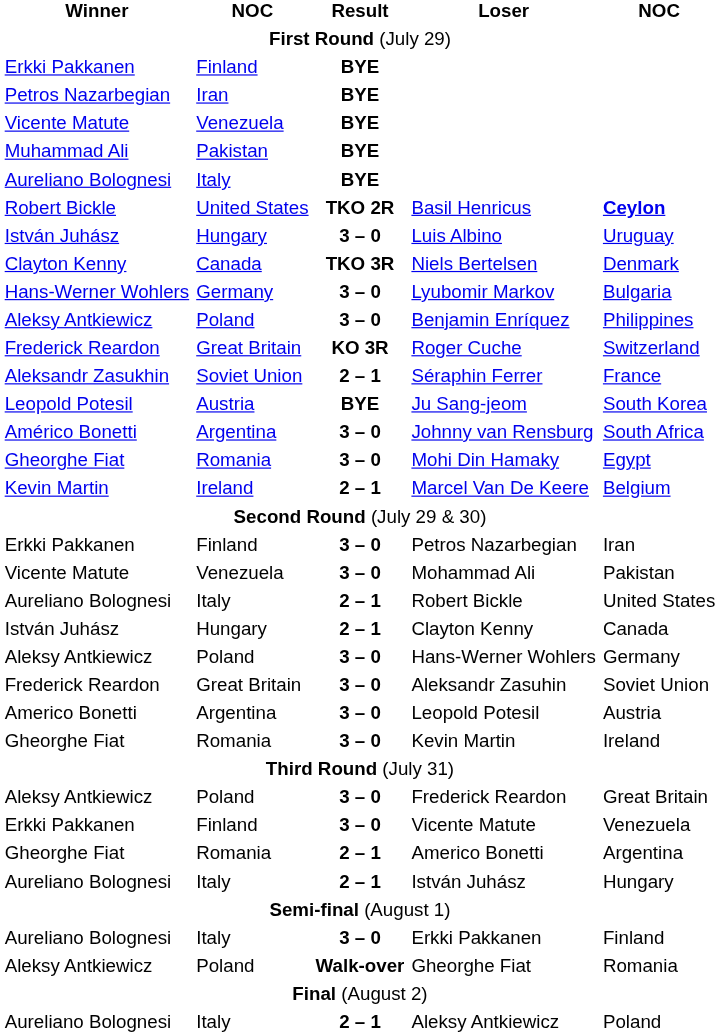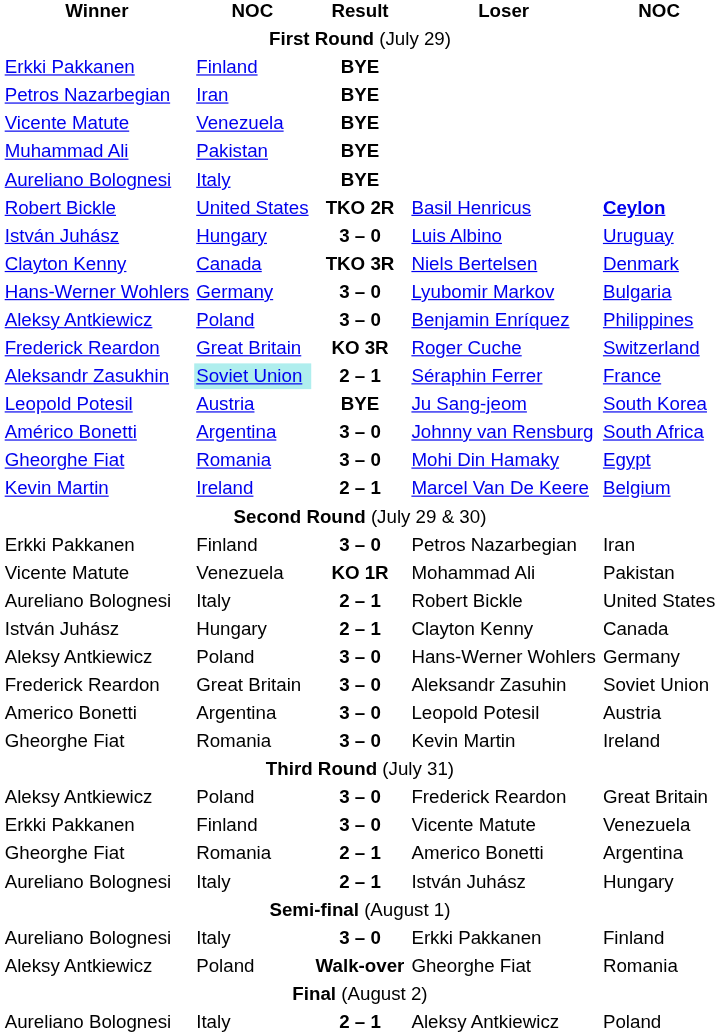 <table border="0" Cellpadding="2">
 <tr>
 <th>Winner</th>
 <th>NOC</th>
 <th>Result</th>
 <th>Loser</th>
 <th>NOC</th>
 </tr>
 <tr>
 <td align="center" colspan="5"><strong>First Round</strong> (July 29)</td>
 </tr>
 <tr>
 <td><a href='#'>Erkki Pakkanen</a></td>
 <td><a href='#'>Finland</a></td>
 <th>BYE</th>
 </tr>
 <tr>
 <td><a href='#'>Petros Nazarbegian</a></td>
 <td><a href='#'>Iran</a></td>
 <th>BYE</th>
 </tr>
 <tr>
 <td><a href='#'>Vicente Matute</a></td>
 <td><a href='#'>Venezuela</a></td>
 <th>BYE</th>
 </tr>
 <tr>
 <td><a href='#'>Muhammad Ali</a></td>
 <td><a href='#'>Pakistan</a></td>
 <th>BYE</th>
 </tr>
 <tr>
 <td><a href='#'>Aureliano Bolognesi</a></td>
 <td><a href='#'>Italy</a></td>
 <th>BYE</th>
 </tr>
 <tr>
 <td><a href='#'>Robert Bickle</a></td>
 <td><a href='#'>United States</a></td>
 <th>TKO 2R</th>
 <td><a href='#'>Basil Henricus</a></td>
 <td><strong><a href='#'>Ceylon</a></strong></td>
 </tr>
 <tr>
 <td><a href='#'>István Juhász</a></td>
 <td><a href='#'>Hungary</a></td>
 <th>3 – 0</th>
 <td><a href='#'>Luis Albino</a></td>
 <td><a href='#'>Uruguay</a></td>
 </tr>
 <tr>
 <td><a href='#'>Clayton Kenny</a></td>
 <td><a href='#'>Canada</a></td>
 <th>TKO 3R</th>
 <td><a href='#'>Niels Bertelsen</a></td>
 <td><a href='#'>Denmark</a></td>
 </tr>
 <tr>
 <td><a href='#'>Hans-Werner Wohlers</a></td>
 <td><a href='#'>Germany</a></td>
 <th>3 – 0</th>
 <td><a href='#'>Lyubomir Markov</a></td>
 <td><a href='#'>Bulgaria</a></td>
 </tr>
 <tr>
 <td><a href='#'>Aleksy Antkiewicz</a></td>
 <td><a href='#'>Poland</a></td>
 <th>3 – 0</th>
 <td><a href='#'>Benjamin Enríquez</a></td>
 <td><a href='#'>Philippines</a></td>
 </tr>
 <tr>
 <td><a href='#'>Frederick Reardon</a></td>
 <td><a href='#'>Great Britain</a></td>
 <th>KO 3R</th>
 <td><a href='#'>Roger Cuche</a></td>
 <td><a href='#'>Switzerland</a></td>
 </tr>
 <tr>
 <td><a href='#'>Aleksandr Zasukhin</a></td>
-<td><a href='#'>Soviet Union</a></td>
+<td style="background: paleturquoise;"><a href='#'>Soviet Union</a></td>
 <th>2 – 1</th>
 <td><a href='#'>Séraphin Ferrer</a></td>
 <td><a href='#'>France</a></td>
 </tr>
 <tr>
 <td><a href='#'>Leopold Potesil</a></td>
 <td><a href='#'>Austria</a></td>
 <th>BYE</th>
 <td><a href='#'>Ju Sang-jeom</a></td>
 <td><a href='#'>South Korea</a></td>
 </tr>
 <tr>
 <td><a href='#'>Américo Bonetti</a></td>
 <td><a href='#'>Argentina</a></td>
 <th>3 – 0</th>
 <td><a href='#'>Johnny van Rensburg</a></td>
 <td><a href='#'>South Africa</a></td>
 </tr>
 <tr>
 <td><a href='#'>Gheorghe Fiat</a></td>
 <td><a href='#'>Romania</a></td>
 <th>3 – 0</th>
 <td><a href='#'>Mohi Din Hamaky</a></td>
 <td><a href='#'>Egypt</a></td>
 </tr>
 <tr>
 <td><a href='#'>Kevin Martin</a></td>
 <td><a href='#'>Ireland</a></td>
 <th>2 – 1</th>
 <td><a href='#'>Marcel Van De Keere</a></td>
 <td><a href='#'>Belgium</a></td>
 </tr>
 <tr>
 <td align="center" colspan="5"><strong>Second Round</strong> (July 29 & 30)</td>
 </tr>
 <tr>
 <td>Erkki Pakkanen</td>
 <td>Finland</td>
 <th>3 – 0</th>
 <td>Petros Nazarbegian</td>
 <td>Iran</td>
 </tr>
 <tr>
 <td>Vicente Matute</td>
 <td>Venezuela</td>
-<th>3 – 0</th>
+<th>KO 1R</th>
 <td>Mohammad Ali</td>
 <td>Pakistan</td>
 </tr>
 <tr>
 <td>Aureliano Bolognesi</td>
 <td>Italy</td>
 <th>2 – 1</th>
 <td>Robert Bickle</td>
 <td>United States</td>
 </tr>
 <tr>
 <td>István Juhász</td>
 <td>Hungary</td>
 <th>2 – 1</th>
 <td>Clayton Kenny</td>
 <td>Canada</td>
 </tr>
 <tr>
 <td>Aleksy Antkiewicz</td>
 <td>Poland</td>
 <th>3 – 0</th>
 <td>Hans-Werner Wohlers</td>
 <td>Germany</td>
 </tr>
 <tr>
 <td>Frederick Reardon</td>
 <td>Great Britain</td>
 <th>3 – 0</th>
 <td>Aleksandr Zasuhin</td>
 <td>Soviet Union</td>
 </tr>
 <tr>
 <td>Americo Bonetti</td>
 <td>Argentina</td>
 <th>3 – 0</th>
 <td>Leopold Potesil</td>
 <td>Austria</td>
 </tr>
 <tr>
 <td>Gheorghe Fiat</td>
 <td>Romania</td>
 <th>3 – 0</th>
 <td>Kevin Martin</td>
 <td>Ireland</td>
 </tr>
 <tr>
 <td align="center" colspan="5"><strong>Third Round</strong> (July 31)</td>
 </tr>
 <tr>
 <td>Aleksy Antkiewicz</td>
 <td>Poland</td>
 <th>3 – 0</th>
 <td>Frederick Reardon</td>
 <td>Great Britain</td>
 </tr>
 <tr>
 <td>Erkki Pakkanen</td>
 <td>Finland</td>
 <th>3 – 0</th>
 <td>Vicente Matute</td>
 <td>Venezuela</td>
 </tr>
 <tr>
 <td>Gheorghe Fiat</td>
 <td>Romania</td>
 <th>2 – 1</th>
 <td>Americo Bonetti</td>
 <td>Argentina</td>
 </tr>
 <tr>
 <td>Aureliano Bolognesi</td>
 <td>Italy</td>
 <th>2 – 1</th>
 <td>István Juhász</td>
 <td>Hungary</td>
 </tr>
 <tr>
 <td align="center" colspan="5"><strong>Semi-final</strong> (August 1)</td>
 </tr>
 <tr>
 <td>Aureliano Bolognesi</td>
 <td>Italy</td>
 <th>3 – 0</th>
 <td>Erkki Pakkanen</td>
 <td>Finland</td>
 </tr>
 <tr>
 <td>Aleksy Antkiewicz</td>
 <td>Poland</td>
 <th>Walk-over</th>
 <td>Gheorghe Fiat</td>
 <td>Romania</td>
 </tr>
 <tr>
 <td align="center" colspan="5"><strong>Final</strong> (August 2)</td>
 </tr>
 <tr>
 <td>Aureliano Bolognesi</td>
 <td>Italy</td>
 <th>2 – 1</th>
 <td>Aleksy Antkiewicz</td>
 <td>Poland</td>
 </tr>
 </table>
